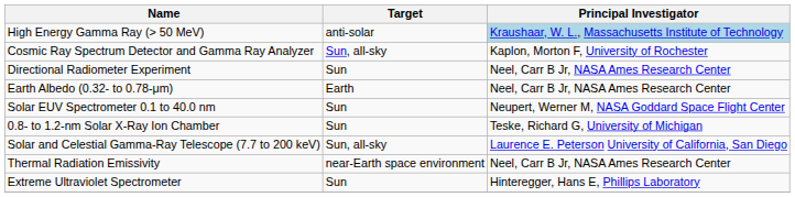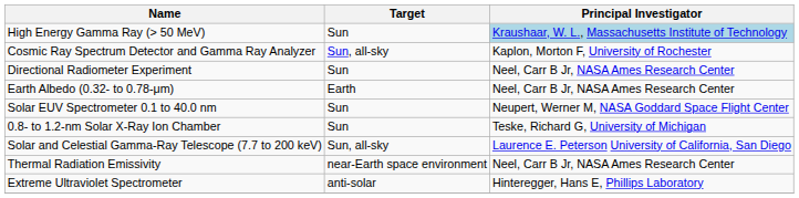 <table class="wikitable sortable">
 <tr>
 <th>Name</th>
 <th>Target</th>
 <th>Principal Investigator</th>
 </tr>
 <tr>
 <td>High Energy Gamma Ray (> 50 MeV)</td>
-<td>anti-solar</td>
+<td>Sun</td>
 <td style="background: lightblue;"><a href='#'>Kraushaar, W. L.</a>, <a href='#'>Massachusetts Institute of Technology</a></td>
 </tr>
 <tr>
 <td>Cosmic Ray Spectrum Detector and Gamma Ray Analyzer</td>
 <td><a href='#'>Sun</a>, all-sky</td>
 <td>Kaplon, Morton F, <a href='#'>University of Rochester</a></td>
 </tr>
 <tr>
 <td>Directional Radiometer Experiment</td>
 <td>Sun</td>
 <td>Neel, Carr B Jr, <a href='#'>NASA Ames Research Center</a></td>
 </tr>
 <tr>
 <td>Earth Albedo (0.32- to 0.78-μm)</td>
 <td>Earth</td>
 <td>Neel, Carr B Jr, NASA Ames Research Center</td>
 </tr>
 <tr>
 <td>Solar EUV Spectrometer 0.1 to 40.0 nm</td>
 <td>Sun</td>
 <td>Neupert, Werner M, <a href='#'>NASA Goddard Space Flight Center</a></td>
 </tr>
 <tr>
 <td>0.8- to 1.2-nm Solar X-Ray Ion Chamber</td>
 <td>Sun</td>
 <td>Teske, Richard G, <a href='#'>University of Michigan</a></td>
 </tr>
 <tr>
 <td>Solar and Celestial Gamma-Ray Telescope (7.7 to 200 keV)</td>
 <td>Sun, all-sky</td>
 <td><a href='#'>Laurence E. Peterson</a> <a href='#'>University of California, San Diego</a></td>
 </tr>
 <tr>
 <td>Thermal Radiation Emissivity</td>
 <td>near-Earth space environment</td>
 <td>Neel, Carr B Jr, NASA Ames Research Center</td>
 </tr>
 <tr>
 <td>Extreme Ultraviolet Spectrometer</td>
-<td>Sun</td>
+<td>anti-solar</td>
 <td>Hinteregger, Hans E, <a href='#'>Phillips Laboratory</a></td>
 </tr>
 <tr>
 </tr>
 </table>
